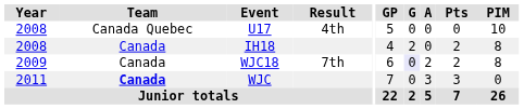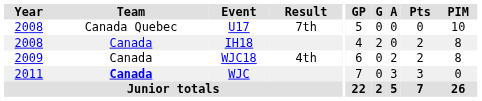 <table border="0" cellpadding="1" cellspacing="0" ID="Table3" style="text-align:center; width:40em">
 <tr ALIGN="center" bgcolor="#e0e0e0">
 <th>Year</th>
 <th>Team</th>
 <th>Event</th>
 <th>Result</th>
 <th rowspan="99" bgcolor="#ffffff"></th>
 <th>GP</th>
 <th>G</th>
 <th>A</th>
 <th>Pts</th>
 <th>PIM</th>
 </tr>
 <tr>
 <td><a href='#'>2008</a></td>
 <td>Canada Quebec</td>
 <td><a href='#'>U17</a></td>
-<td>4th</td>
+<td>7th</td>
 <td>5</td>
 <td>0</td>
 <td>0</td>
 <td>0</td>
 <td>10</td>
 </tr>
 <tr bgcolor="#f0f0f0">
 <td><a href='#'>2008</a></td>
 <td><a href='#'>Canada</a></td>
 <td><a href='#'>IH18</a></td>
 <td></td>
 <td>4</td>
 <td>2</td>
 <td>0</td>
 <td>2</td>
 <td>8</td>
 </tr>
 <tr>
 <td><a href='#'>2009</a></td>
 <td>Canada</td>
 <td><a href='#'>WJC18</a></td>
-<td>7th</td>
+<td>4th</td>
 <td>6</td>
-<td style="background: lavender;">0</td>
+<td>0</td>
 <td>2</td>
 <td>2</td>
 <td>8</td>
 </tr>
 <tr bgcolor="#f0f0f0">
 <td><a href='#'>2011</a></td>
 <td><strong><a href='#'>Canada</a></strong></td>
 <td><a href='#'>WJC</a></td>
 <td></td>
 <td>7</td>
 <td>0</td>
 <td>3</td>
 <td>3</td>
 <td>0</td>
 </tr>
 <tr bgcolor="#e0e0e0">
 <th colspan=4>Junior totals</th>
 <th>22</th>
 <th>2</th>
 <th>5</th>
 <th>7</th>
 <th>26</th>
 </tr>
 </table>
